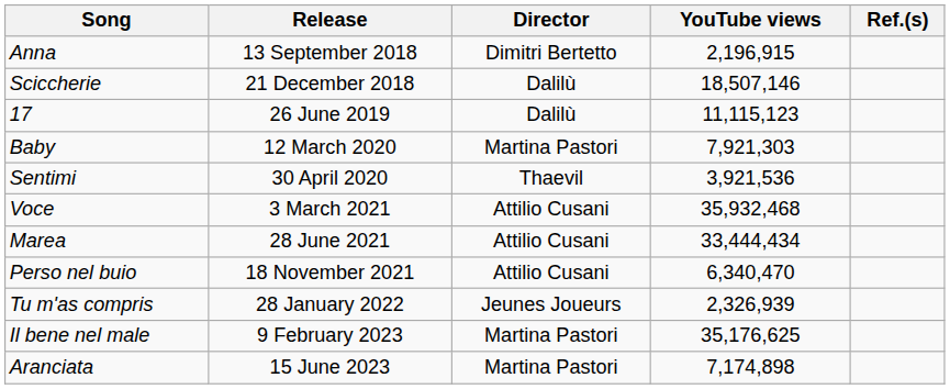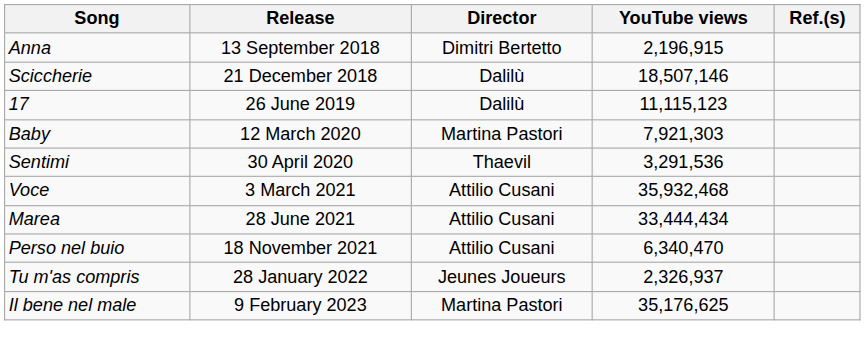 <table class="wikitable sortable" width=60% style="font-size:100%; text-align:center;">
 <tr>
 <th>Song</th>
 <th>Release</th>
 <th>Director</th>
 <th>YouTube views</th>
 <th>Ref.(s)</th>
 </tr>
 <tr>
 <td align=left><em>Anna</em></td>
 <td>13 September 2018</td>
 <td>Dimitri Bertetto</td>
 <td>2,196,915</td>
 <td></td>
 </tr>
 <tr>
 <td align=left><em>Sciccherie</em></td>
 <td>21 December 2018</td>
 <td>Dalilù</td>
 <td>18,507,146</td>
 <td></td>
 </tr>
 <tr>
 <td align=left><em>17</em></td>
 <td>26 June 2019</td>
 <td>Dalilù</td>
 <td>11,115,123</td>
 <td></td>
 </tr>
 <tr>
 <td align=left><em>Baby</em></td>
 <td>12 March 2020</td>
 <td>Martina Pastori</td>
 <td>7,921,303</td>
 <td></td>
 </tr>
 <tr>
 <td align=left><em>Sentimi</em></td>
 <td>30 April 2020</td>
 <td>Thaevil</td>
-<td>3,921,536</td>
+<td>3,291,536</td>
 <td></td>
 </tr>
 <tr>
 <td align=left><em>Voce</em></td>
 <td>3 March 2021</td>
 <td>Attilio Cusani</td>
 <td>35,932,468</td>
 <td></td>
 </tr>
 <tr>
 <td align=left><em>Marea</em></td>
 <td>28 June 2021</td>
 <td>Attilio Cusani</td>
 <td>33,444,434</td>
 <td></td>
 </tr>
 <tr>
 <td align=left><em>Perso nel buio</em></td>
 <td>18 November 2021</td>
 <td>Attilio Cusani</td>
 <td>6,340,470</td>
 <td></td>
 </tr>
 <tr>
 <td align=left><em>Tu m'as compris</em></td>
 <td>28 January 2022</td>
 <td>Jeunes Joueurs</td>
-<td>2,326,939</td>
+<td>2,326,937</td>
 <td></td>
 </tr>
 <tr>
 <td align=left><em>Il bene nel male</em></td>
 <td>9 February 2023</td>
 <td>Martina Pastori</td>
 <td>35,176,625</td>
 <td></td>
 </tr>
-<tr>
-<td align=left><em>Aranciata</em></td>
-<td>15 June 2023</td>
-<td>Martina Pastori</td>
-<td>7,174,898</td>
-<td></td>
-</tr>
 </table>
